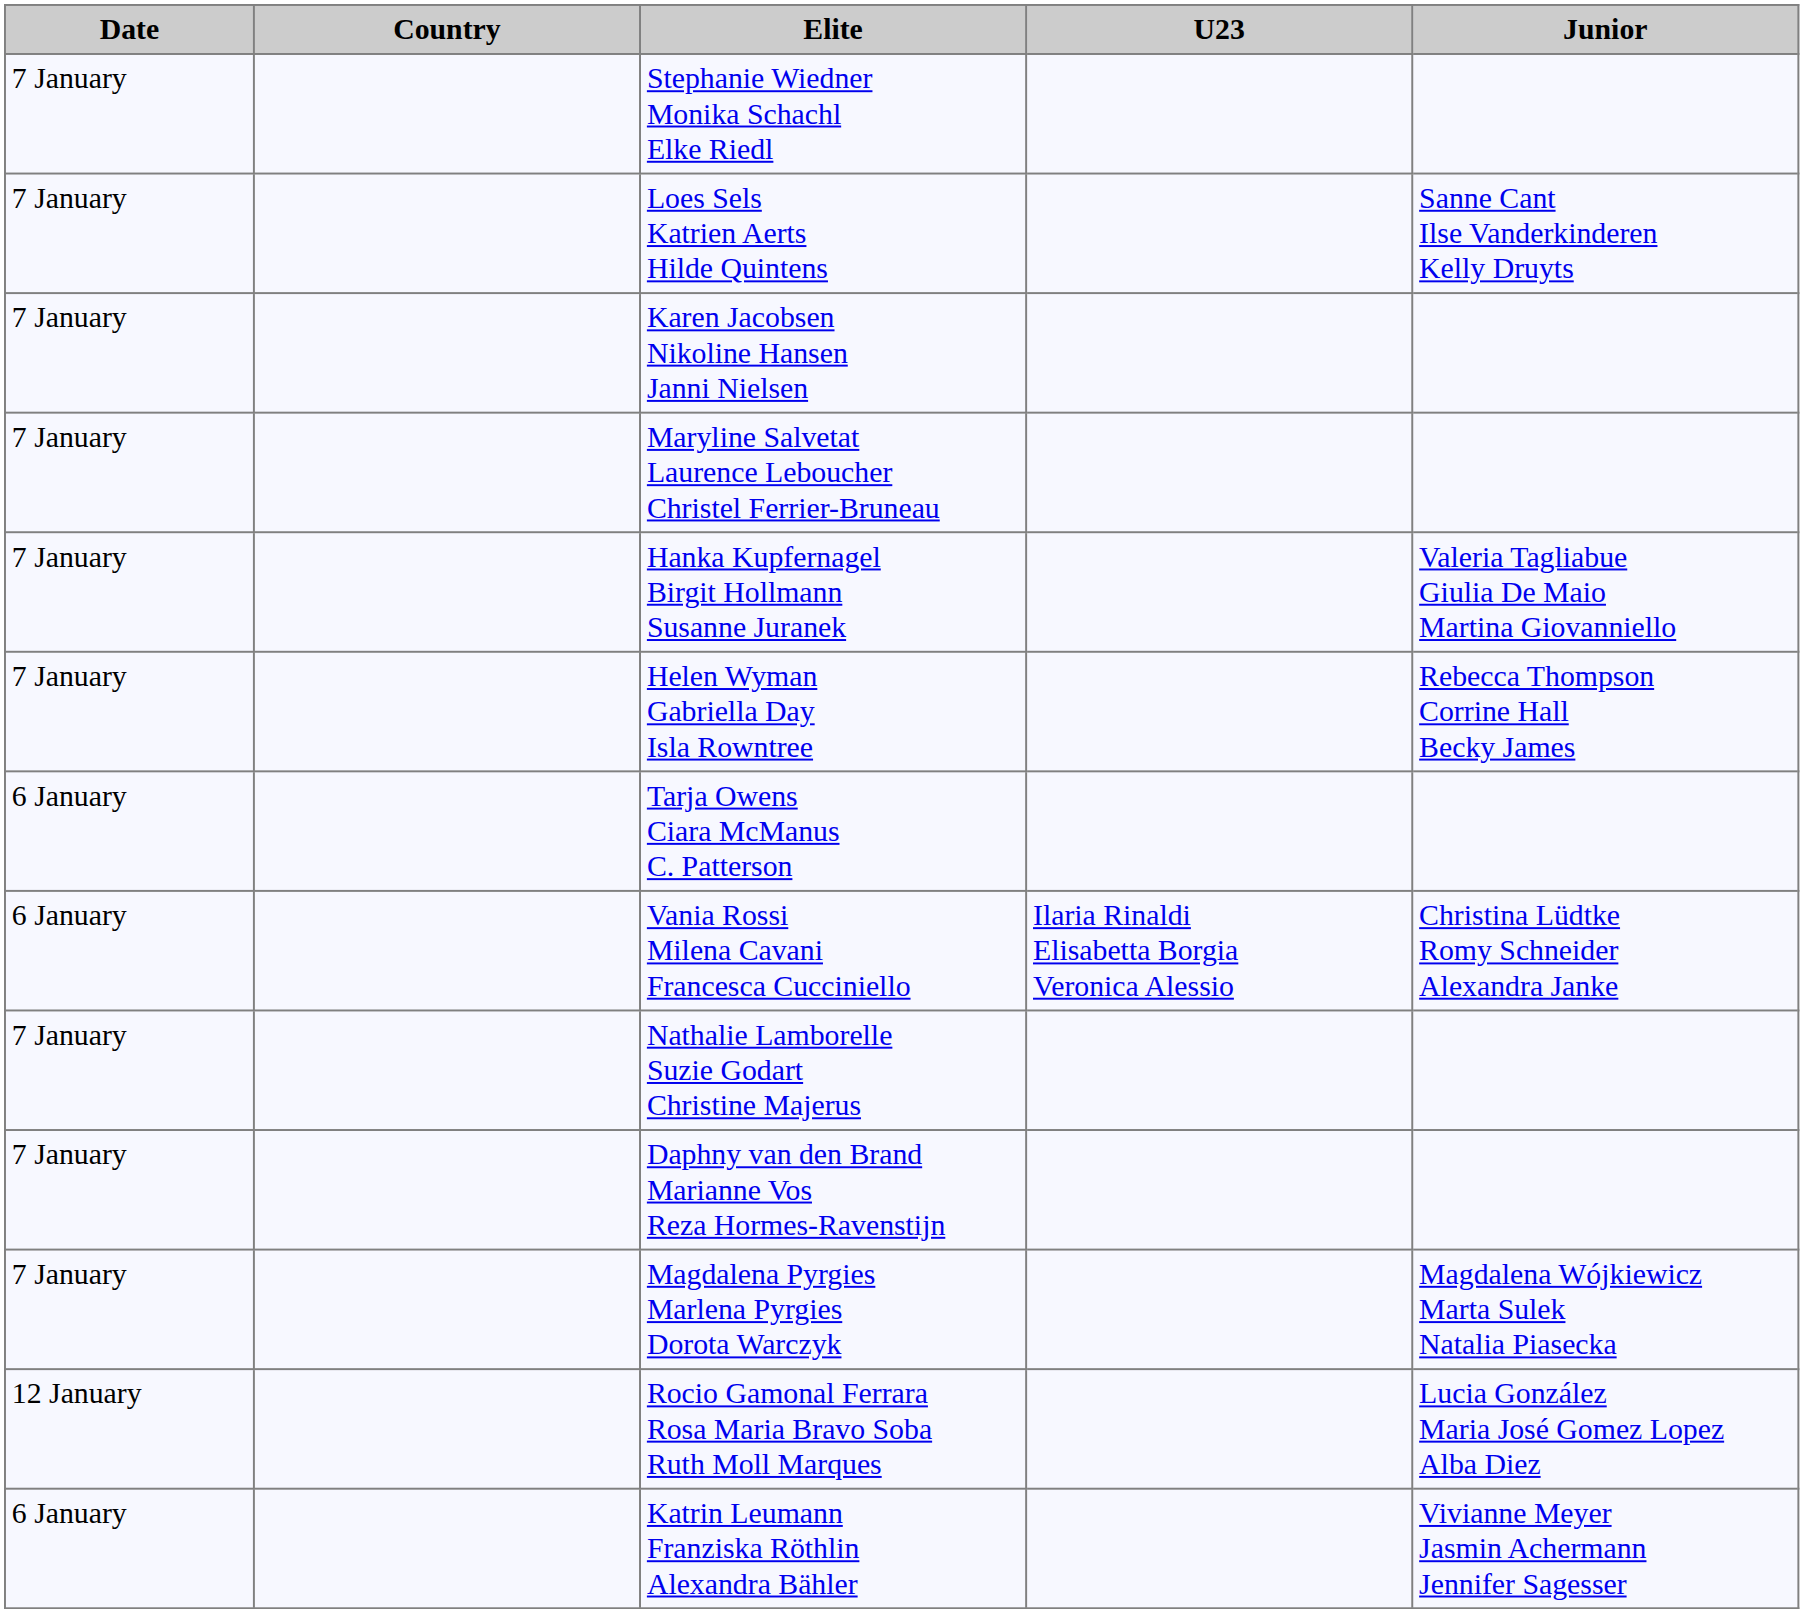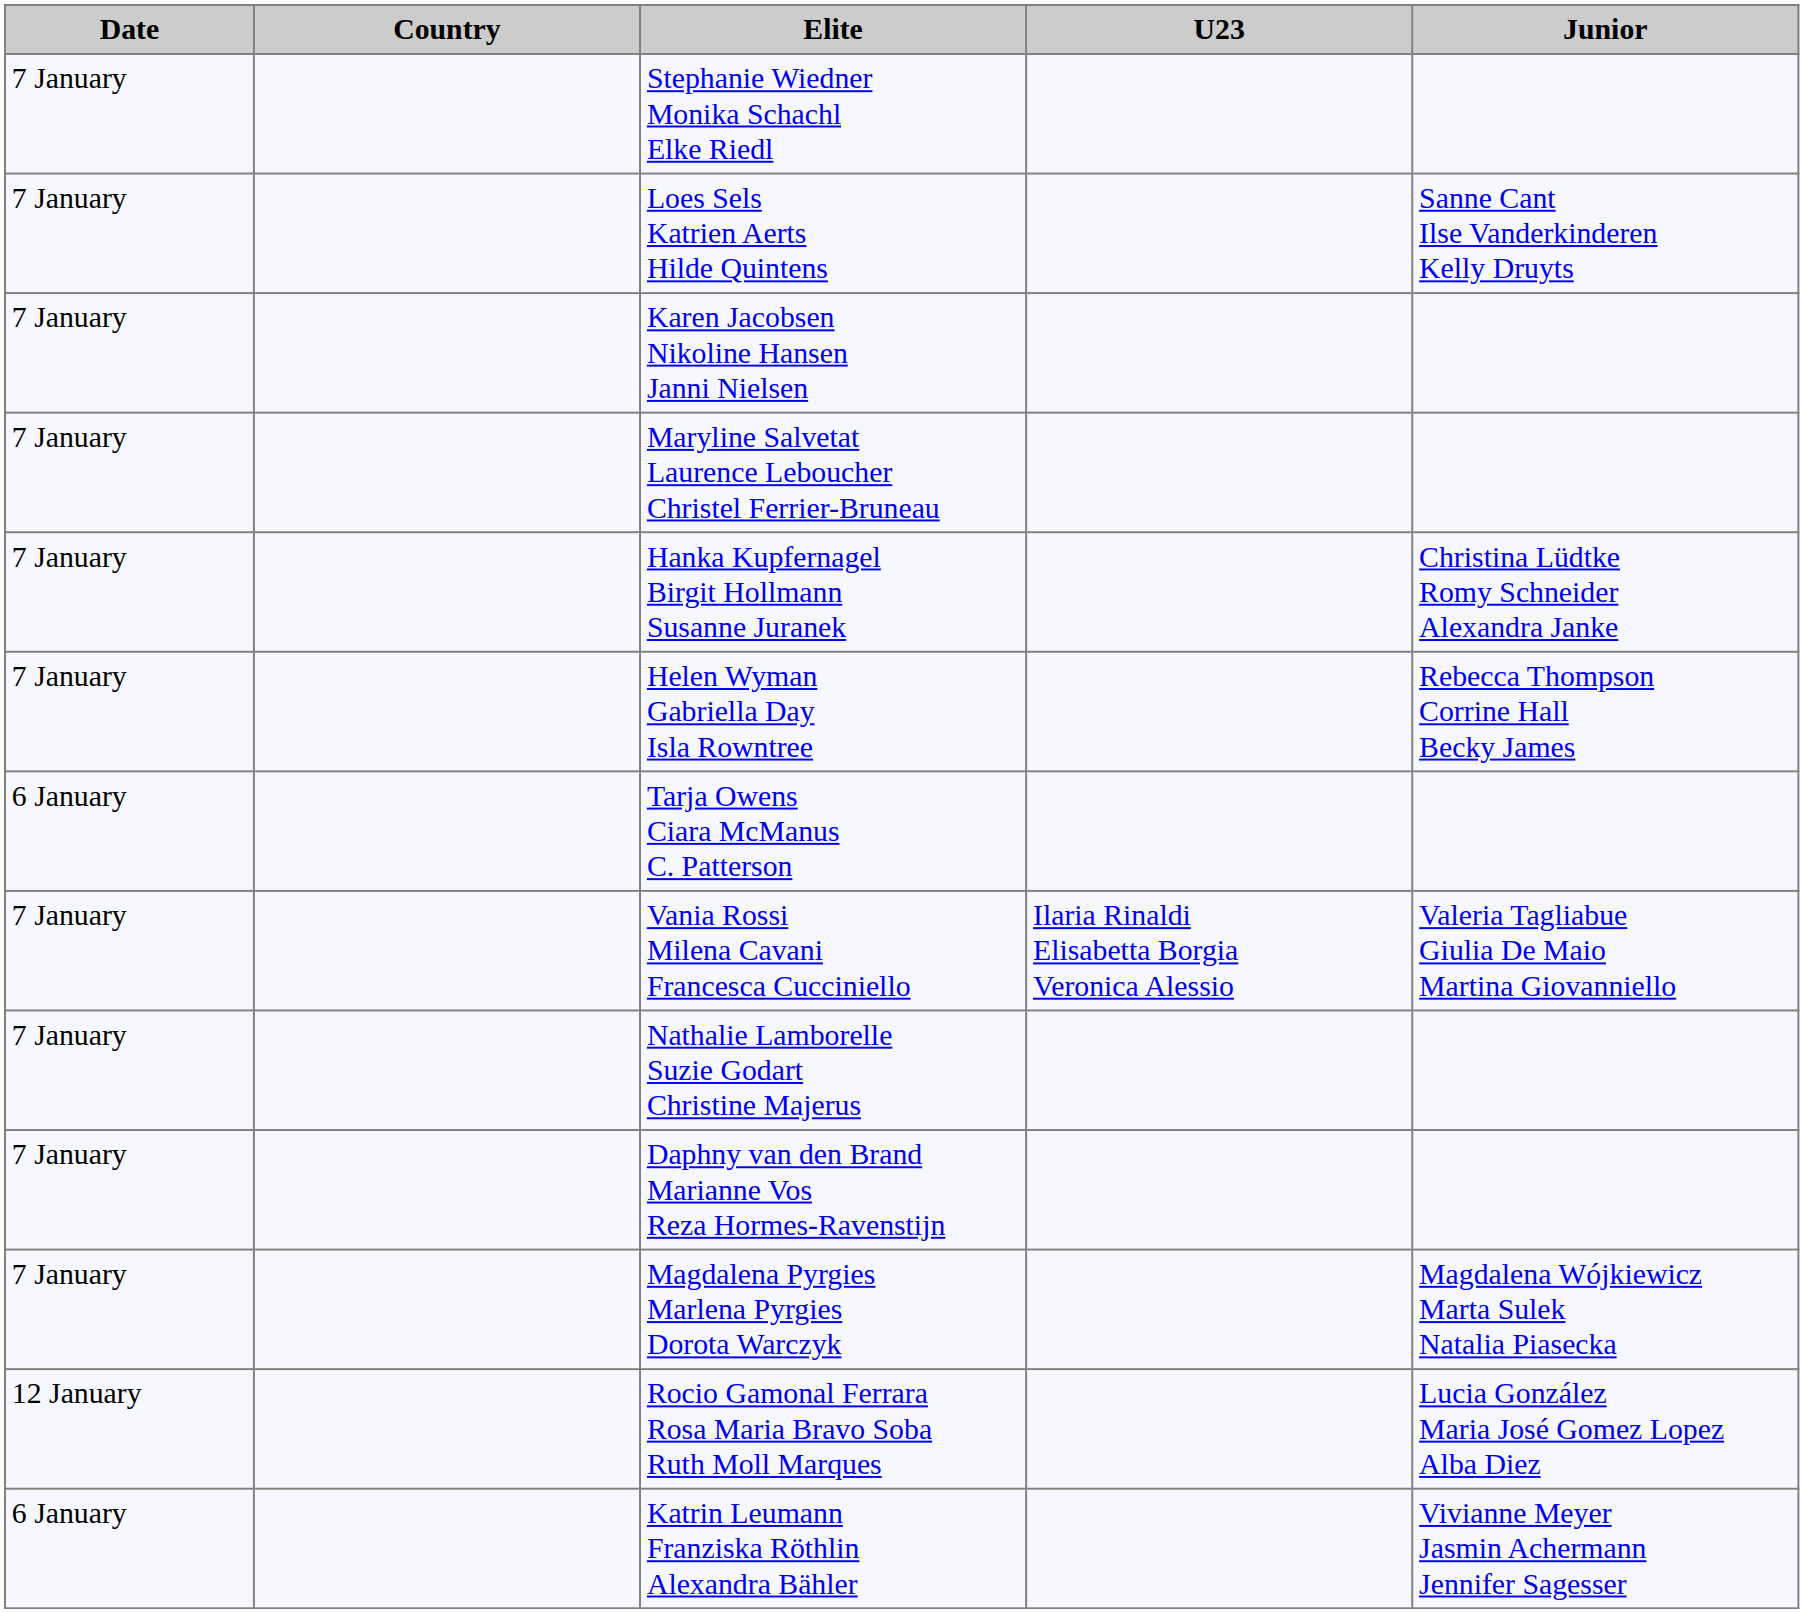 <table bgcolor="#f7f8ff" cellpadding="3" cellspacing="0" border="1" style="font-size: 95%; border: gray solid 1px; border-collapse: collapse;">
 <tr bgcolor="#CCCCCC">
 <td align="center" width="120"><strong>Date</strong></td>
 <td align="center" width="190"><strong>Country</strong></td>
 <td align="center" width="190"><strong>Elite</strong></td>
 <td align="center" width="190"><strong>U23</strong></td>
 <td align="center" width="190"><strong>Junior</strong></td>
 </tr>
 <tr align="left" valign=top>
 <td>7 January</td>
 <td></td>
 <td><a href='#'>Stephanie Wiedner</a><br> <a href='#'>Monika Schachl</a><br> <a href='#'>Elke Riedl</a></td>
 <td></td>
 <td></td>
 </tr>
 <tr align="left" valign=top>
 <td>7 January</td>
 <td></td>
 <td><a href='#'>Loes Sels</a><br> <a href='#'>Katrien Aerts</a><br> <a href='#'>Hilde Quintens</a></td>
 <td></td>
 <td><a href='#'>Sanne Cant</a><br> <a href='#'>Ilse Vanderkinderen</a><br> <a href='#'>Kelly Druyts</a></td>
 </tr>
 <tr align="left" valign=top>
 <td>7 January</td>
 <td></td>
 <td><a href='#'>Karen Jacobsen</a><br> <a href='#'>Nikoline Hansen</a><br> <a href='#'>Janni Nielsen</a></td>
 <td></td>
 <td></td>
 </tr>
 <tr align="left" valign=top>
 <td>7 January</td>
 <td></td>
 <td><a href='#'>Maryline Salvetat</a><br> <a href='#'>Laurence Leboucher</a><br> <a href='#'>Christel Ferrier-Bruneau</a></td>
 <td></td>
 <td></td>
 </tr>
 <tr align="left" valign=top>
 <td>7 January</td>
 <td></td>
 <td><a href='#'>Hanka Kupfernagel</a><br> <a href='#'>Birgit Hollmann</a><br> <a href='#'>Susanne Juranek</a></td>
 <td></td>
-<td><a href='#'>Valeria Tagliabue</a><br> <a href='#'>Giulia De Maio</a><br> <a href='#'>Martina Giovanniello</a></td>
+<td><a href='#'>Christina Lüdtke</a><br> <a href='#'>Romy Schneider</a><br> <a href='#'>Alexandra Janke</a></td>
 </tr>
 <tr align="left" valign=top>
 <td>7 January</td>
 <td></td>
 <td><a href='#'>Helen Wyman</a><br> <a href='#'>Gabriella Day</a><br> <a href='#'>Isla Rowntree</a></td>
 <td></td>
 <td><a href='#'>Rebecca Thompson</a><br> <a href='#'>Corrine Hall</a><br> <a href='#'>Becky James</a></td>
 </tr>
 <tr align="left" valign=top>
 <td>6 January</td>
 <td></td>
 <td><a href='#'>Tarja Owens</a><br> <a href='#'>Ciara McManus</a><br> <a href='#'>C. Patterson</a></td>
 <td></td>
 <td></td>
 </tr>
 <tr align="left" valign=top>
-<td>6 January</td>
+<td>7 January</td>
 <td></td>
 <td><a href='#'>Vania Rossi</a><br> <a href='#'>Milena Cavani</a><br> <a href='#'>Francesca Cucciniello</a></td>
 <td><a href='#'>Ilaria Rinaldi</a><br> <a href='#'>Elisabetta Borgia</a><br> <a href='#'>Veronica Alessio</a></td>
-<td><a href='#'>Christina Lüdtke</a><br> <a href='#'>Romy Schneider</a><br> <a href='#'>Alexandra Janke</a></td>
+<td><a href='#'>Valeria Tagliabue</a><br> <a href='#'>Giulia De Maio</a><br> <a href='#'>Martina Giovanniello</a></td>
 </tr>
 <tr align="left" valign=top>
 <td>7 January</td>
 <td></td>
 <td><a href='#'>Nathalie Lamborelle</a><br> <a href='#'>Suzie Godart</a><br> <a href='#'>Christine Majerus</a></td>
 <td></td>
 <td></td>
 </tr>
 <tr align="left" valign=top>
 <td>7 January</td>
 <td></td>
 <td><a href='#'>Daphny van den Brand</a><br> <a href='#'>Marianne Vos</a><br> <a href='#'>Reza Hormes-Ravenstijn</a></td>
 <td></td>
 <td></td>
 </tr>
 <tr align="left" valign=top>
 <td>7 January</td>
 <td></td>
 <td><a href='#'>Magdalena Pyrgies</a><br> <a href='#'>Marlena Pyrgies</a><br> <a href='#'>Dorota Warczyk</a></td>
 <td></td>
 <td><a href='#'>Magdalena Wójkiewicz</a><br> <a href='#'>Marta Sulek</a><br> <a href='#'>Natalia Piasecka</a></td>
 </tr>
 <tr align="left" valign=top>
 <td>12 January</td>
 <td></td>
 <td><a href='#'>Rocio Gamonal Ferrara</a><br> <a href='#'>Rosa Maria Bravo Soba</a><br> <a href='#'>Ruth Moll Marques</a></td>
 <td></td>
 <td><a href='#'>Lucia González</a><br> <a href='#'>Maria José Gomez Lopez</a><br> <a href='#'>Alba Diez</a></td>
 </tr>
 <tr align="left" valign=top>
 <td>6 January</td>
 <td></td>
 <td><a href='#'>Katrin Leumann</a><br> <a href='#'>Franziska Röthlin</a><br> <a href='#'>Alexandra Bähler</a></td>
 <td></td>
 <td><a href='#'>Vivianne Meyer</a><br> <a href='#'>Jasmin Achermann</a><br> <a href='#'>Jennifer Sagesser</a></td>
 </tr>
 </table>
